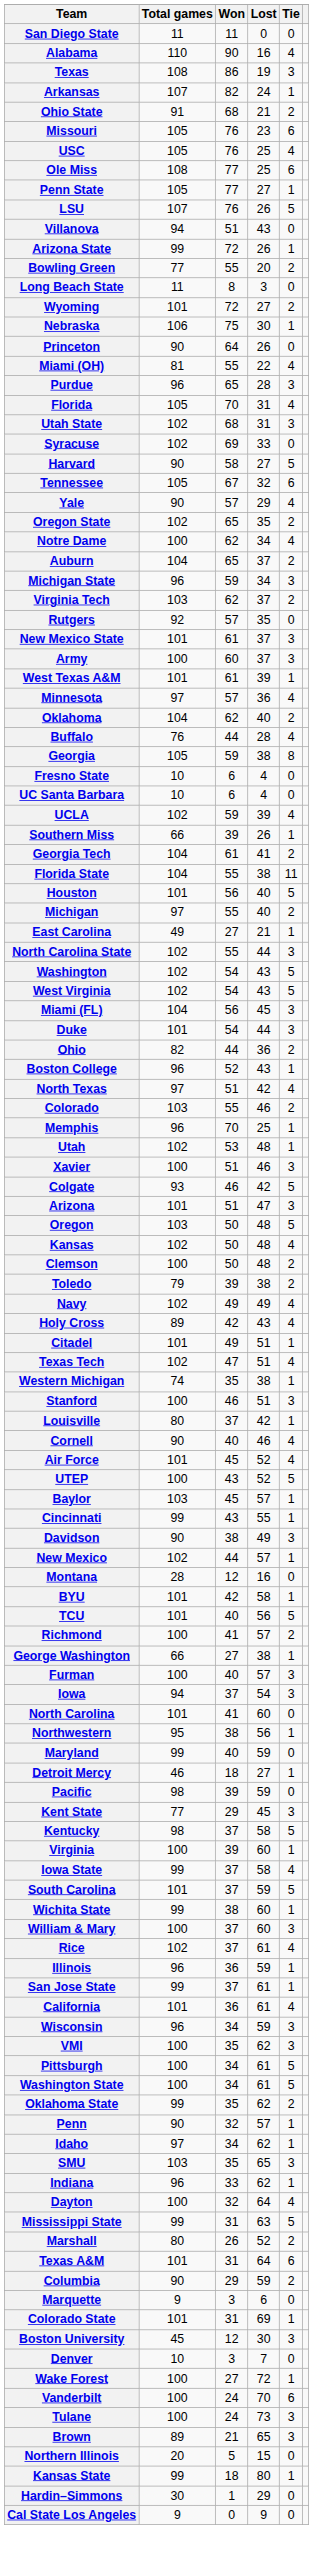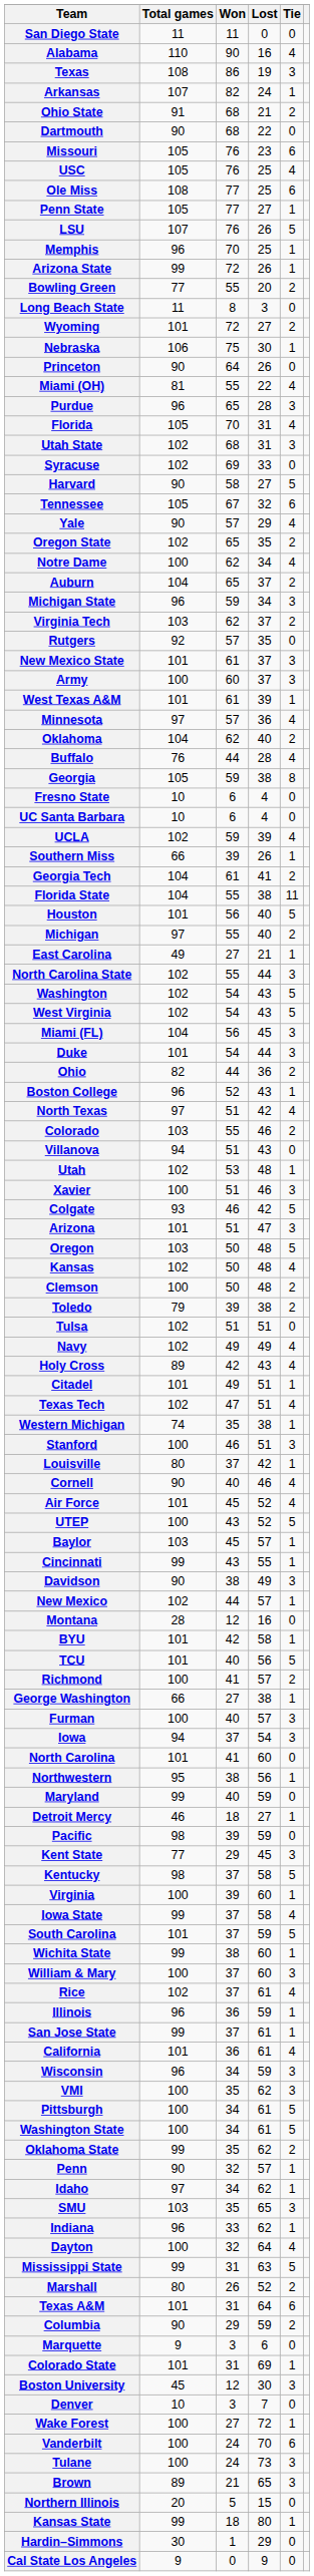 <table class="wikitable sortable plainrowheaders static-row-numbers" style="text-align: center;">
 <tr>
 </tr>
 <tr>
 <th scope="col">Team</th>
 <th scope="col">Total games</th>
 <th scope="col">Won</th>
 <th scope="col">Lost</th>
 <th scope="col">Tie</th>
 <th scope="col"></th>
 </tr>
 <tr>
 <th scope="row"><a href='#'>San Diego State</a></th>
 <td>11</td>
 <td>11</td>
 <td>0</td>
 <td>0</td>
 <td></td>
 </tr>
 <tr>
 <th scope="row"><a href='#'>Alabama</a></th>
 <td>110</td>
 <td>90</td>
 <td>16</td>
 <td>4</td>
 <td></td>
 </tr>
 <tr>
 <th scope="row"><a href='#'>Texas</a></th>
 <td>108</td>
 <td>86</td>
 <td>19</td>
 <td>3</td>
 <td></td>
 </tr>
 <tr>
 <th scope="row"><a href='#'>Arkansas</a></th>
 <td>107</td>
 <td>82</td>
 <td>24</td>
 <td>1</td>
 <td></td>
 </tr>
 <tr>
 <th scope="row"><a href='#'>Ohio State</a></th>
 <td>91</td>
 <td>68</td>
 <td>21</td>
 <td>2</td>
 <td></td>
 </tr>
 <tr>
+<th scope="row"><a href='#'>Dartmouth</a></th>
+<td>90</td>
+<td>68</td>
+<td>22</td>
+<td>0</td>
+<td></td>
+</tr>
+<tr>
 <th scope="row"><a href='#'>Missouri</a></th>
 <td>105</td>
 <td>76</td>
 <td>23</td>
 <td>6</td>
 <td></td>
 </tr>
 <tr>
 <th scope="row"><a href='#'>USC</a></th>
 <td>105</td>
 <td>76</td>
 <td>25</td>
 <td>4</td>
 <td></td>
 </tr>
 <tr>
 <th scope="row"><a href='#'>Ole Miss</a></th>
 <td>108</td>
 <td>77</td>
 <td>25</td>
 <td>6</td>
 <td></td>
 </tr>
 <tr>
 <th scope="row"><a href='#'>Penn State</a></th>
 <td>105</td>
 <td>77</td>
 <td>27</td>
 <td>1</td>
 <td></td>
 </tr>
 <tr>
 <th scope="row"><a href='#'>LSU</a></th>
 <td>107</td>
 <td>76</td>
 <td>26</td>
 <td>5</td>
 <td></td>
 </tr>
 <tr>
-<th scope="row"><a href='#'>Villanova</a></th>
-<td>94</td>
-<td>51</td>
-<td>43</td>
-<td>0</td>
+<th scope="row"><a href='#'>Memphis</a></th>
+<td>96</td>
+<td>70</td>
+<td>25</td>
+<td>1</td>
 <td></td>
 </tr>
 <tr>
 <th scope="row"><a href='#'>Arizona State</a></th>
 <td>99</td>
 <td>72</td>
 <td>26</td>
 <td>1</td>
 <td></td>
 </tr>
 <tr>
 <th scope="row"><a href='#'>Bowling Green</a></th>
 <td>77</td>
 <td>55</td>
 <td>20</td>
 <td>2</td>
 <td></td>
 </tr>
 <tr>
 <th scope="row"><a href='#'>Long Beach State</a></th>
 <td>11</td>
 <td>8</td>
 <td>3</td>
 <td>0</td>
 <td></td>
 </tr>
 <tr>
 <th scope="row"><a href='#'>Wyoming</a></th>
 <td>101</td>
 <td>72</td>
 <td>27</td>
 <td>2</td>
 <td></td>
 </tr>
 <tr>
 <th scope="row"><a href='#'>Nebraska</a></th>
 <td>106</td>
 <td>75</td>
 <td>30</td>
 <td>1</td>
 <td></td>
 </tr>
 <tr>
 <th scope="row"><a href='#'>Princeton</a></th>
 <td>90</td>
 <td>64</td>
 <td>26</td>
 <td>0</td>
 <td></td>
 </tr>
 <tr>
 <th scope="row"><a href='#'>Miami (OH)</a></th>
 <td>81</td>
 <td>55</td>
 <td>22</td>
 <td>4</td>
 <td></td>
 </tr>
 <tr>
 <th scope="row"><a href='#'>Purdue</a></th>
 <td>96</td>
 <td>65</td>
 <td>28</td>
 <td>3</td>
 <td></td>
 </tr>
 <tr>
 <th scope="row"><a href='#'>Florida</a></th>
 <td>105</td>
 <td>70</td>
 <td>31</td>
 <td>4</td>
 <td></td>
 </tr>
 <tr>
 <th scope="row"><a href='#'>Utah State</a></th>
 <td>102</td>
 <td>68</td>
 <td>31</td>
 <td>3</td>
 <td></td>
 </tr>
 <tr>
 <th scope="row"><a href='#'>Syracuse</a></th>
 <td>102</td>
 <td>69</td>
 <td>33</td>
 <td>0</td>
 <td></td>
 </tr>
 <tr>
 <th scope="row"><a href='#'>Harvard</a></th>
 <td>90</td>
 <td>58</td>
 <td>27</td>
 <td>5</td>
 <td></td>
 </tr>
 <tr>
 <th scope="row"><a href='#'>Tennessee</a></th>
 <td>105</td>
 <td>67</td>
 <td>32</td>
 <td>6</td>
 <td></td>
 </tr>
 <tr>
 <th scope="row"><a href='#'>Yale</a></th>
 <td>90</td>
 <td>57</td>
 <td>29</td>
 <td>4</td>
 <td></td>
 </tr>
 <tr>
 <th scope="row"><a href='#'>Oregon State</a></th>
 <td>102</td>
 <td>65</td>
 <td>35</td>
 <td>2</td>
 <td></td>
 </tr>
 <tr>
 <th scope="row"><a href='#'>Notre Dame</a></th>
 <td>100</td>
 <td>62</td>
 <td>34</td>
 <td>4</td>
 <td></td>
 </tr>
 <tr>
 <th scope="row"><a href='#'>Auburn</a></th>
 <td>104</td>
 <td>65</td>
 <td>37</td>
 <td>2</td>
 <td></td>
 </tr>
 <tr>
 <th scope="row"><a href='#'>Michigan State</a></th>
 <td>96</td>
 <td>59</td>
 <td>34</td>
 <td>3</td>
 <td></td>
 </tr>
 <tr>
 <th scope="row"><a href='#'>Virginia Tech</a></th>
 <td>103</td>
 <td>62</td>
 <td>37</td>
 <td>2</td>
 <td></td>
 </tr>
 <tr>
 <th scope="row"><a href='#'>Rutgers</a></th>
 <td>92</td>
 <td>57</td>
 <td>35</td>
 <td>0</td>
 <td></td>
 </tr>
 <tr>
 <th scope="row"><a href='#'>New Mexico State</a></th>
 <td>101</td>
 <td>61</td>
 <td>37</td>
 <td>3</td>
 <td></td>
 </tr>
 <tr>
 <th scope="row"><a href='#'>Army</a></th>
 <td>100</td>
 <td>60</td>
 <td>37</td>
 <td>3</td>
 <td></td>
 </tr>
 <tr>
 <th scope="row"><a href='#'>West Texas A&M</a></th>
 <td>101</td>
 <td>61</td>
 <td>39</td>
 <td>1</td>
 <td></td>
 </tr>
 <tr>
 <th scope="row"><a href='#'>Minnesota</a></th>
 <td>97</td>
 <td>57</td>
 <td>36</td>
 <td>4</td>
 <td></td>
 </tr>
 <tr>
 <th scope="row"><a href='#'>Oklahoma</a></th>
 <td>104</td>
 <td>62</td>
 <td>40</td>
 <td>2</td>
 <td></td>
 </tr>
 <tr>
 <th scope="row"><a href='#'>Buffalo</a></th>
 <td>76</td>
 <td>44</td>
 <td>28</td>
 <td>4</td>
 <td></td>
 </tr>
 <tr>
 <th scope="row"><a href='#'>Georgia</a></th>
 <td>105</td>
 <td>59</td>
 <td>38</td>
 <td>8</td>
 <td></td>
 </tr>
 <tr>
 <th scope="row"><a href='#'>Fresno State</a></th>
 <td>10</td>
 <td>6</td>
 <td>4</td>
 <td>0</td>
 <td></td>
 </tr>
 <tr>
 <th scope="row"><a href='#'>UC Santa Barbara</a></th>
 <td>10</td>
 <td>6</td>
 <td>4</td>
 <td>0</td>
 <td></td>
 </tr>
 <tr>
 <th scope="row"><a href='#'>UCLA</a></th>
 <td>102</td>
 <td>59</td>
 <td>39</td>
 <td>4</td>
 <td></td>
 </tr>
 <tr>
 <th scope="row"><a href='#'>Southern Miss</a></th>
 <td>66</td>
 <td>39</td>
 <td>26</td>
 <td>1</td>
 <td></td>
 </tr>
 <tr>
 <th scope="row"><a href='#'>Georgia Tech</a></th>
 <td>104</td>
 <td>61</td>
 <td>41</td>
 <td>2</td>
 <td></td>
 </tr>
 <tr>
 <th scope="row"><a href='#'>Florida State</a></th>
 <td>104</td>
 <td>55</td>
 <td>38</td>
 <td>11</td>
 <td></td>
 </tr>
 <tr>
 <th scope="row"><a href='#'>Houston</a></th>
 <td>101</td>
 <td>56</td>
 <td>40</td>
 <td>5</td>
 <td></td>
 </tr>
 <tr>
 <th scope="row"><a href='#'>Michigan</a></th>
 <td>97</td>
 <td>55</td>
 <td>40</td>
 <td>2</td>
 <td></td>
 </tr>
 <tr>
 <th scope="row"><a href='#'>East Carolina</a></th>
 <td>49</td>
 <td>27</td>
 <td>21</td>
 <td>1</td>
 <td></td>
 </tr>
 <tr>
 <th scope="row"><a href='#'>North Carolina State</a></th>
 <td>102</td>
 <td>55</td>
 <td>44</td>
 <td>3</td>
 <td></td>
 </tr>
 <tr>
 <th scope="row"><a href='#'>Washington</a></th>
 <td>102</td>
 <td>54</td>
 <td>43</td>
 <td>5</td>
 <td></td>
 </tr>
 <tr>
 <th scope="row"><a href='#'>West Virginia</a></th>
 <td>102</td>
 <td>54</td>
 <td>43</td>
 <td>5</td>
 <td></td>
 </tr>
 <tr>
 <th scope="row"><a href='#'>Miami (FL)</a></th>
 <td>104</td>
 <td>56</td>
 <td>45</td>
 <td>3</td>
 <td></td>
 </tr>
 <tr>
 <th scope="row"><a href='#'>Duke</a></th>
 <td>101</td>
 <td>54</td>
 <td>44</td>
 <td>3</td>
 <td></td>
 </tr>
 <tr>
 <th scope="row"><a href='#'>Ohio</a></th>
 <td>82</td>
 <td>44</td>
 <td>36</td>
 <td>2</td>
 <td></td>
 </tr>
 <tr>
 <th scope="row"><a href='#'>Boston College</a></th>
 <td>96</td>
 <td>52</td>
 <td>43</td>
 <td>1</td>
 <td></td>
 </tr>
 <tr>
 <th scope="row"><a href='#'>North Texas</a></th>
 <td>97</td>
 <td>51</td>
 <td>42</td>
 <td>4</td>
 <td></td>
 </tr>
 <tr>
 <th scope="row"><a href='#'>Colorado</a></th>
 <td>103</td>
 <td>55</td>
 <td>46</td>
 <td>2</td>
 <td></td>
 </tr>
 <tr>
-<th scope="row"><a href='#'>Memphis</a></th>
-<td>96</td>
-<td>70</td>
-<td>25</td>
-<td>1</td>
+<th scope="row"><a href='#'>Villanova</a></th>
+<td>94</td>
+<td>51</td>
+<td>43</td>
+<td>0</td>
 <td></td>
 </tr>
 <tr>
 <th scope="row"><a href='#'>Utah</a></th>
 <td>102</td>
 <td>53</td>
 <td>48</td>
 <td>1</td>
 <td></td>
 </tr>
 <tr>
 <th scope="row"><a href='#'>Xavier</a></th>
 <td>100</td>
 <td>51</td>
 <td>46</td>
 <td>3</td>
 <td></td>
 </tr>
 <tr>
 <th scope="row"><a href='#'>Colgate</a></th>
 <td>93</td>
 <td>46</td>
 <td>42</td>
 <td>5</td>
 <td></td>
 </tr>
 <tr>
 <th scope="row"><a href='#'>Arizona</a></th>
 <td>101</td>
 <td>51</td>
 <td>47</td>
 <td>3</td>
 <td></td>
 </tr>
 <tr>
 <th scope="row"><a href='#'>Oregon</a></th>
 <td>103</td>
 <td>50</td>
 <td>48</td>
 <td>5</td>
 <td></td>
 </tr>
 <tr>
 <th scope="row"><a href='#'>Kansas</a></th>
 <td>102</td>
 <td>50</td>
 <td>48</td>
 <td>4</td>
 <td></td>
 </tr>
 <tr>
 <th scope="row"><a href='#'>Clemson</a></th>
 <td>100</td>
 <td>50</td>
 <td>48</td>
 <td>2</td>
 <td></td>
 </tr>
 <tr>
 <th scope="row"><a href='#'>Toledo</a></th>
 <td>79</td>
 <td>39</td>
 <td>38</td>
 <td>2</td>
+<td></td>
+</tr>
+<tr>
+<th scope="row"><a href='#'>Tulsa</a></th>
+<td>102</td>
+<td>51</td>
+<td>51</td>
+<td>0</td>
 <td></td>
 </tr>
 <tr>
 <th scope="row"><a href='#'>Navy</a></th>
 <td>102</td>
 <td>49</td>
 <td>49</td>
 <td>4</td>
 <td></td>
 </tr>
 <tr>
 <th scope="row"><a href='#'>Holy Cross</a></th>
 <td>89</td>
 <td>42</td>
 <td>43</td>
 <td>4</td>
 <td></td>
 </tr>
 <tr>
 <th scope="row"><a href='#'>Citadel</a></th>
 <td>101</td>
 <td>49</td>
 <td>51</td>
 <td>1</td>
 <td></td>
 </tr>
 <tr>
 <th scope="row"><a href='#'>Texas Tech</a></th>
 <td>102</td>
 <td>47</td>
 <td>51</td>
 <td>4</td>
 <td></td>
 </tr>
 <tr>
 <th scope="row"><a href='#'>Western Michigan</a></th>
 <td>74</td>
 <td>35</td>
 <td>38</td>
 <td>1</td>
 <td></td>
 </tr>
 <tr>
 <th scope="row"><a href='#'>Stanford</a></th>
 <td>100</td>
 <td>46</td>
 <td>51</td>
 <td>3</td>
 <td></td>
 </tr>
 <tr>
 <th scope="row"><a href='#'>Louisville</a></th>
 <td>80</td>
 <td>37</td>
 <td>42</td>
 <td>1</td>
 <td></td>
 </tr>
 <tr>
 <th scope="row"><a href='#'>Cornell</a></th>
 <td>90</td>
 <td>40</td>
 <td>46</td>
 <td>4</td>
 <td></td>
 </tr>
 <tr>
 <th scope="row"><a href='#'>Air Force</a></th>
 <td>101</td>
 <td>45</td>
 <td>52</td>
 <td>4</td>
 <td></td>
 </tr>
 <tr>
 <th scope="row"><a href='#'>UTEP</a></th>
 <td>100</td>
 <td>43</td>
 <td>52</td>
 <td>5</td>
 <td></td>
 </tr>
 <tr>
 <th scope="row"><a href='#'>Baylor</a></th>
 <td>103</td>
 <td>45</td>
 <td>57</td>
 <td>1</td>
 <td></td>
 </tr>
 <tr>
 <th scope="row"><a href='#'>Cincinnati</a></th>
 <td>99</td>
 <td>43</td>
 <td>55</td>
 <td>1</td>
 <td></td>
 </tr>
 <tr>
 <th scope="row"><a href='#'>Davidson</a></th>
 <td>90</td>
 <td>38</td>
 <td>49</td>
 <td>3</td>
 <td></td>
 </tr>
 <tr>
 <th scope="row"><a href='#'>New Mexico</a></th>
 <td>102</td>
 <td>44</td>
 <td>57</td>
 <td>1</td>
 <td></td>
 </tr>
 <tr>
 <th scope="row"><a href='#'>Montana</a></th>
 <td>28</td>
 <td>12</td>
 <td>16</td>
 <td>0</td>
 <td></td>
 </tr>
 <tr>
 <th scope="row"><a href='#'>BYU</a></th>
 <td>101</td>
 <td>42</td>
 <td>58</td>
 <td>1</td>
 <td></td>
 </tr>
 <tr>
 <th scope="row"><a href='#'>TCU</a></th>
 <td>101</td>
 <td>40</td>
 <td>56</td>
 <td>5</td>
 <td></td>
 </tr>
 <tr>
 <th scope="row"><a href='#'>Richmond</a></th>
 <td>100</td>
 <td>41</td>
 <td>57</td>
 <td>2</td>
 <td></td>
 </tr>
 <tr>
 <th scope="row"><a href='#'>George Washington</a></th>
 <td>66</td>
 <td>27</td>
 <td>38</td>
 <td>1</td>
 <td></td>
 </tr>
 <tr>
 <th scope="row"><a href='#'>Furman</a></th>
 <td>100</td>
 <td>40</td>
 <td>57</td>
 <td>3</td>
 <td></td>
 </tr>
 <tr>
 <th scope="row"><a href='#'>Iowa</a></th>
 <td>94</td>
 <td>37</td>
 <td>54</td>
 <td>3</td>
 <td></td>
 </tr>
 <tr>
 <th scope="row"><a href='#'>North Carolina</a></th>
 <td>101</td>
 <td>41</td>
 <td>60</td>
 <td>0</td>
 <td></td>
 </tr>
 <tr>
 <th scope="row"><a href='#'>Northwestern</a></th>
 <td>95</td>
 <td>38</td>
 <td>56</td>
 <td>1</td>
 <td></td>
 </tr>
 <tr>
 <th scope="row"><a href='#'>Maryland</a></th>
 <td>99</td>
 <td>40</td>
 <td>59</td>
 <td>0</td>
 <td></td>
 </tr>
 <tr>
 <th scope="row"><a href='#'>Detroit Mercy</a></th>
 <td>46</td>
 <td>18</td>
 <td>27</td>
 <td>1</td>
 <td></td>
 </tr>
 <tr>
 <th scope="row"><a href='#'>Pacific</a></th>
 <td>98</td>
 <td>39</td>
 <td>59</td>
 <td>0</td>
 <td></td>
 </tr>
 <tr>
 <th scope="row"><a href='#'>Kent State</a></th>
 <td>77</td>
 <td>29</td>
 <td>45</td>
 <td>3</td>
 <td></td>
 </tr>
 <tr>
 <th scope="row"><a href='#'>Kentucky</a></th>
 <td>98</td>
 <td>37</td>
 <td>58</td>
 <td>5</td>
 <td></td>
 </tr>
 <tr>
 <th scope="row"><a href='#'>Virginia</a></th>
 <td>100</td>
 <td>39</td>
 <td>60</td>
 <td>1</td>
 <td></td>
 </tr>
 <tr>
 <th scope="row"><a href='#'>Iowa State</a></th>
 <td>99</td>
 <td>37</td>
 <td>58</td>
 <td>4</td>
 <td></td>
 </tr>
 <tr>
 <th scope="row"><a href='#'>South Carolina</a></th>
 <td>101</td>
 <td>37</td>
 <td>59</td>
 <td>5</td>
 <td></td>
 </tr>
 <tr>
 <th scope="row"><a href='#'>Wichita State</a></th>
 <td>99</td>
 <td>38</td>
 <td>60</td>
 <td>1</td>
 <td></td>
 </tr>
 <tr>
 <th scope="row"><a href='#'>William & Mary</a></th>
 <td>100</td>
 <td>37</td>
 <td>60</td>
 <td>3</td>
 <td></td>
 </tr>
 <tr>
 <th scope="row"><a href='#'>Rice</a></th>
 <td>102</td>
 <td>37</td>
 <td>61</td>
 <td>4</td>
 <td></td>
 </tr>
 <tr>
 <th scope="row"><a href='#'>Illinois</a></th>
 <td>96</td>
 <td>36</td>
 <td>59</td>
 <td>1</td>
 <td></td>
 </tr>
 <tr>
 <th scope="row"><a href='#'>San Jose State</a></th>
 <td>99</td>
 <td>37</td>
 <td>61</td>
 <td>1</td>
 <td></td>
 </tr>
 <tr>
 <th scope="row"><a href='#'>California</a></th>
 <td>101</td>
 <td>36</td>
 <td>61</td>
 <td>4</td>
 <td></td>
 </tr>
 <tr>
 <th scope="row"><a href='#'>Wisconsin</a></th>
 <td>96</td>
 <td>34</td>
 <td>59</td>
 <td>3</td>
 <td></td>
 </tr>
 <tr>
 <th scope="row"><a href='#'>VMI</a></th>
 <td>100</td>
 <td>35</td>
 <td>62</td>
 <td>3</td>
 <td></td>
 </tr>
 <tr>
 <th scope="row"><a href='#'>Pittsburgh</a></th>
 <td>100</td>
 <td>34</td>
 <td>61</td>
 <td>5</td>
 <td></td>
 </tr>
 <tr>
 <th scope="row"><a href='#'>Washington State</a></th>
 <td>100</td>
 <td>34</td>
 <td>61</td>
 <td>5</td>
 <td></td>
 </tr>
 <tr>
 <th scope="row"><a href='#'>Oklahoma State</a></th>
 <td>99</td>
 <td>35</td>
 <td>62</td>
 <td>2</td>
 <td></td>
 </tr>
 <tr>
 <th scope="row"><a href='#'>Penn</a></th>
 <td>90</td>
 <td>32</td>
 <td>57</td>
 <td>1</td>
 <td></td>
 </tr>
 <tr>
 <th scope="row"><a href='#'>Idaho</a></th>
 <td>97</td>
 <td>34</td>
 <td>62</td>
 <td>1</td>
 <td></td>
 </tr>
 <tr>
 <th scope="row"><a href='#'>SMU</a></th>
 <td>103</td>
 <td>35</td>
 <td>65</td>
 <td>3</td>
 <td></td>
 </tr>
 <tr>
 <th scope="row"><a href='#'>Indiana</a></th>
 <td>96</td>
 <td>33</td>
 <td>62</td>
 <td>1</td>
 <td></td>
 </tr>
 <tr>
 <th scope="row"><a href='#'>Dayton</a></th>
 <td>100</td>
 <td>32</td>
 <td>64</td>
 <td>4</td>
 <td></td>
 </tr>
 <tr>
 <th scope="row"><a href='#'>Mississippi State</a></th>
 <td>99</td>
 <td>31</td>
 <td>63</td>
 <td>5</td>
 <td></td>
 </tr>
 <tr>
 <th scope="row"><a href='#'>Marshall</a></th>
 <td>80</td>
 <td>26</td>
 <td>52</td>
 <td>2</td>
 <td></td>
 </tr>
 <tr>
 <th scope="row"><a href='#'>Texas A&M</a></th>
 <td>101</td>
 <td>31</td>
 <td>64</td>
 <td>6</td>
 <td></td>
 </tr>
 <tr>
 <th scope="row"><a href='#'>Columbia</a></th>
 <td>90</td>
 <td>29</td>
 <td>59</td>
 <td>2</td>
 <td></td>
 </tr>
 <tr>
 <th scope="row"><a href='#'>Marquette</a></th>
 <td>9</td>
 <td>3</td>
 <td>6</td>
 <td>0</td>
 <td></td>
 </tr>
 <tr>
 <th scope="row"><a href='#'>Colorado State</a></th>
 <td>101</td>
 <td>31</td>
 <td>69</td>
 <td>1</td>
 <td></td>
 </tr>
 <tr>
 <th scope="row"><a href='#'>Boston University</a></th>
 <td>45</td>
 <td>12</td>
 <td>30</td>
 <td>3</td>
 <td></td>
 </tr>
 <tr>
 <th scope="row"><a href='#'>Denver</a></th>
 <td>10</td>
 <td>3</td>
 <td>7</td>
 <td>0</td>
 <td></td>
 </tr>
 <tr>
 <th scope="row"><a href='#'>Wake Forest</a></th>
 <td>100</td>
 <td>27</td>
 <td>72</td>
 <td>1</td>
 <td></td>
 </tr>
 <tr>
 <th scope="row"><a href='#'>Vanderbilt</a></th>
 <td>100</td>
 <td>24</td>
 <td>70</td>
 <td>6</td>
 <td></td>
 </tr>
 <tr>
 <th scope="row"><a href='#'>Tulane</a></th>
 <td>100</td>
 <td>24</td>
 <td>73</td>
 <td>3</td>
 <td></td>
 </tr>
 <tr>
 <th scope="row"><a href='#'>Brown</a></th>
 <td>89</td>
 <td>21</td>
 <td>65</td>
 <td>3</td>
 <td></td>
 </tr>
 <tr>
 <th scope="row"><a href='#'>Northern Illinois</a></th>
 <td>20</td>
 <td>5</td>
 <td>15</td>
 <td>0</td>
 <td></td>
 </tr>
 <tr>
 <th scope="row"><a href='#'>Kansas State</a></th>
 <td>99</td>
 <td>18</td>
 <td>80</td>
 <td>1</td>
 <td></td>
 </tr>
 <tr>
 <th scope="row"><a href='#'>Hardin–Simmons</a></th>
 <td>30</td>
 <td>1</td>
 <td>29</td>
 <td>0</td>
 <td></td>
 </tr>
 <tr>
 <th scope="row"><a href='#'>Cal State Los Angeles</a></th>
 <td>9</td>
 <td>0</td>
 <td>9</td>
 <td>0</td>
 <td></td>
 </tr>
 </table>
